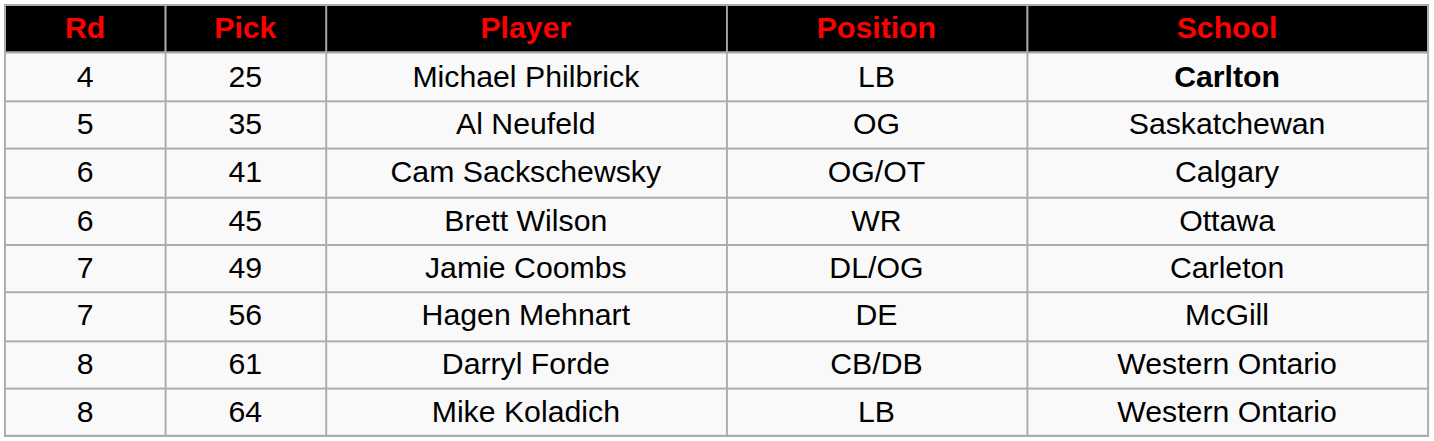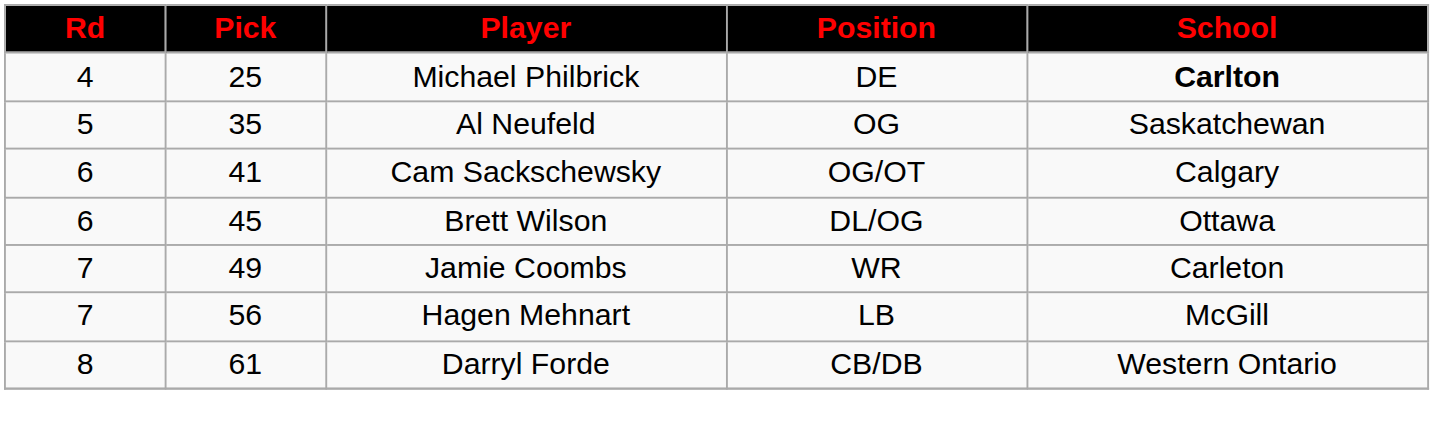 <table class="wikitable sortable">
 <tr>
 <th style="background:black;color:#FF0000;"  width="8%">Rd</th>
 <th style="background:black;color:#FF0000;"  width="8%">Pick</th>
 <th style="background:black;color:#FF0000;"  width="20%">Player</th>
 <th style="background:black;color:#FF0000;"  width="15%">Position</th>
 <th style="background:black;color:#FF0000;"  width="20%">School</th>
 </tr>
 <tr align="center">
 <td align=center>4</td>
 <td>25</td>
 <td>Michael Philbrick</td>
-<td>LB</td>
+<td>DE</td>
 <td><strong>Carlton</strong></td>
 </tr>
 <tr align="center">
 <td align=center>5</td>
 <td>35</td>
 <td>Al Neufeld</td>
 <td>OG</td>
 <td>Saskatchewan</td>
 </tr>
 <tr align="center">
 <td align=center>6</td>
 <td>41</td>
 <td>Cam Sackschewsky</td>
 <td>OG/OT</td>
 <td>Calgary</td>
 </tr>
 <tr align="center">
 <td align=center>6</td>
 <td>45</td>
 <td>Brett Wilson</td>
-<td>WR</td>
+<td>DL/OG</td>
 <td>Ottawa</td>
 </tr>
 <tr align="center">
 <td align=center>7</td>
 <td>49</td>
 <td>Jamie Coombs</td>
-<td>DL/OG</td>
+<td>WR</td>
 <td>Carleton</td>
 </tr>
 <tr align="center">
 <td align=center>7</td>
 <td>56</td>
 <td>Hagen Mehnart</td>
-<td>DE</td>
+<td>LB</td>
 <td>McGill</td>
 </tr>
 <tr align="center">
 <td align=center>8</td>
 <td>61</td>
 <td>Darryl Forde</td>
 <td>CB/DB</td>
 <td>Western Ontario</td>
 </tr>
-<tr align="center">
-<td align=center>8</td>
-<td>64</td>
-<td>Mike Koladich</td>
-<td>LB</td>
-<td>Western Ontario</td>
-</tr>
 <tr>
 </tr>
 </table>
